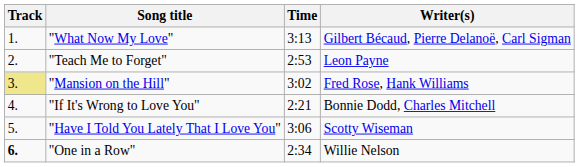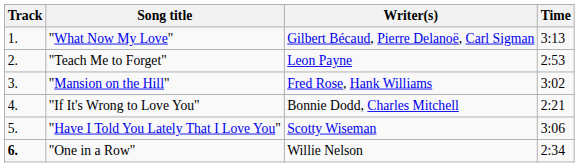 <table class="wikitable" style="font-size:95%;">
 <tr>
 <th>Track</th>
 <th>Song title</th>
+<th>Writer(s)</th>
 <th>Time</th>
-<th>Writer(s)</th>
 </tr>
 <tr>
 <td>1.</td>
 <td>"<a href='#'>What Now My Love</a>"</td>
+<td><a href='#'>Gilbert Bécaud</a>, <a href='#'>Pierre Delanoë</a>, <a href='#'>Carl Sigman</a></td>
 <td>3:13</td>
-<td><a href='#'>Gilbert Bécaud</a>, <a href='#'>Pierre Delanoë</a>, <a href='#'>Carl Sigman</a></td>
 </tr>
 <tr>
 <td>2.</td>
 <td>"Teach Me to Forget"</td>
+<td><a href='#'>Leon Payne</a></td>
 <td>2:53</td>
-<td><a href='#'>Leon Payne</a></td>
 </tr>
 <tr>
-<td style="background: khaki;">3.</td>
+<td>3.</td>
 <td>"<a href='#'>Mansion on the Hill</a>"</td>
+<td><a href='#'>Fred Rose</a>, <a href='#'>Hank Williams</a></td>
 <td>3:02</td>
-<td><a href='#'>Fred Rose</a>, <a href='#'>Hank Williams</a></td>
 </tr>
 <tr>
 <td>4.</td>
 <td>"If It's Wrong to Love You"</td>
+<td>Bonnie Dodd, <a href='#'>Charles Mitchell</a></td>
 <td>2:21</td>
-<td>Bonnie Dodd, <a href='#'>Charles Mitchell</a></td>
 </tr>
 <tr>
 <td>5.</td>
 <td>"<a href='#'>Have I Told You Lately That I Love You</a>"</td>
+<td><a href='#'>Scotty Wiseman</a></td>
 <td>3:06</td>
-<td><a href='#'>Scotty Wiseman</a></td>
 </tr>
 <tr>
 <td><strong>6.</strong></td>
 <td>"One in a Row"</td>
+<td>Willie Nelson</td>
 <td>2:34</td>
-<td>Willie Nelson</td>
 </tr>
 </table>
